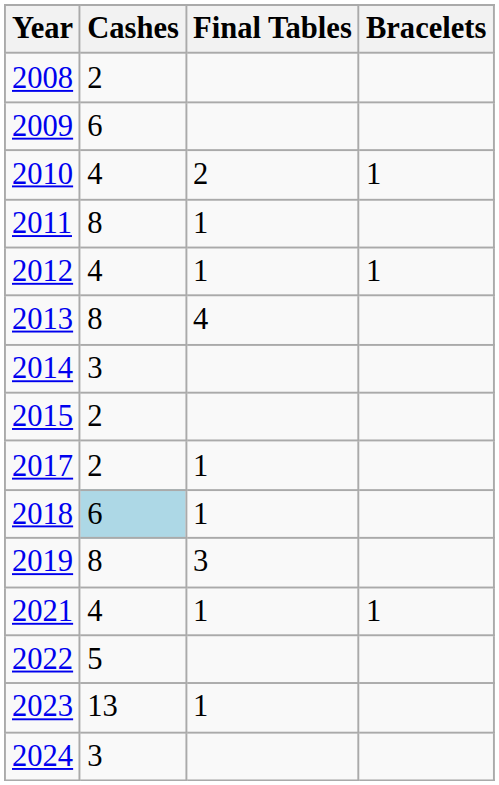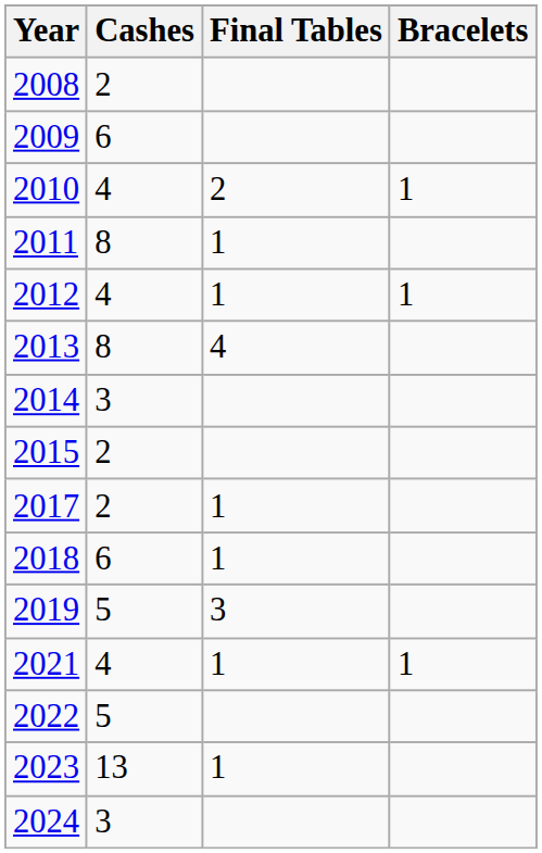 <table class="wikitable">
 <tr>
 </tr>
 <tr>
 <th>Year</th>
 <th>Cashes</th>
 <th>Final Tables</th>
 <th>Bracelets</th>
 </tr>
 <tr>
 <td><a href='#'>2008</a></td>
 <td>2</td>
 <td></td>
 <td></td>
 </tr>
 <tr>
 <td><a href='#'>2009</a></td>
 <td>6</td>
 <td></td>
 <td></td>
 </tr>
 <tr>
 <td><a href='#'>2010</a></td>
 <td>4</td>
 <td>2</td>
 <td>1</td>
 </tr>
 <tr>
 <td><a href='#'>2011</a></td>
 <td>8</td>
 <td>1</td>
 <td></td>
 </tr>
 <tr>
 <td><a href='#'>2012</a></td>
 <td>4</td>
 <td>1</td>
 <td>1</td>
 </tr>
 <tr>
 <td><a href='#'>2013</a></td>
 <td>8</td>
 <td>4</td>
 <td></td>
 </tr>
 <tr>
 <td><a href='#'>2014</a></td>
 <td>3</td>
 <td></td>
 <td></td>
 </tr>
 <tr>
 <td><a href='#'>2015</a></td>
 <td>2</td>
 <td></td>
 <td></td>
 </tr>
 <tr>
 <td><a href='#'>2017</a></td>
 <td>2</td>
 <td>1</td>
 <td></td>
 </tr>
 <tr>
 <td><a href='#'>2018</a></td>
-<td style="background: lightblue;">6</td>
+<td>6</td>
 <td>1</td>
 <td></td>
 </tr>
 <tr>
 <td><a href='#'>2019</a></td>
-<td>8</td>
+<td>5</td>
 <td>3</td>
 <td></td>
 </tr>
 <tr>
 <td><a href='#'>2021</a></td>
 <td>4</td>
 <td>1</td>
 <td>1</td>
 </tr>
 <tr>
 <td><a href='#'>2022</a></td>
 <td>5</td>
 <td></td>
 <td></td>
 </tr>
 <tr>
 <td><a href='#'>2023</a></td>
 <td>13</td>
 <td>1</td>
 <td></td>
 </tr>
 <tr>
 <td><a href='#'>2024</a></td>
 <td>3</td>
 <td></td>
 <td></td>
 </tr>
 </table>
